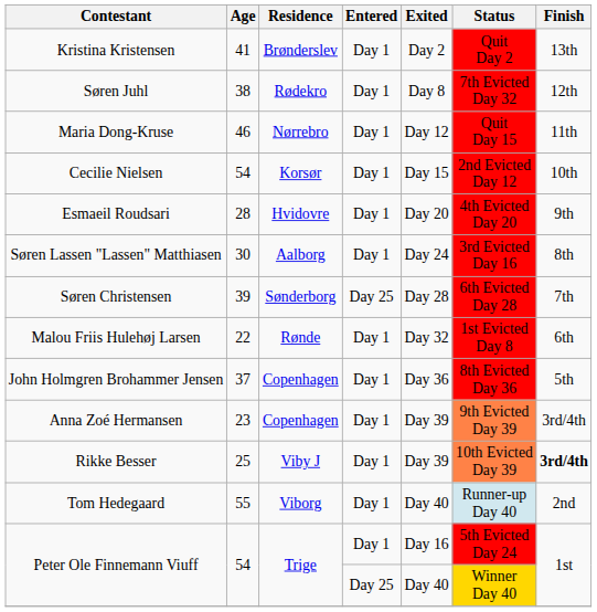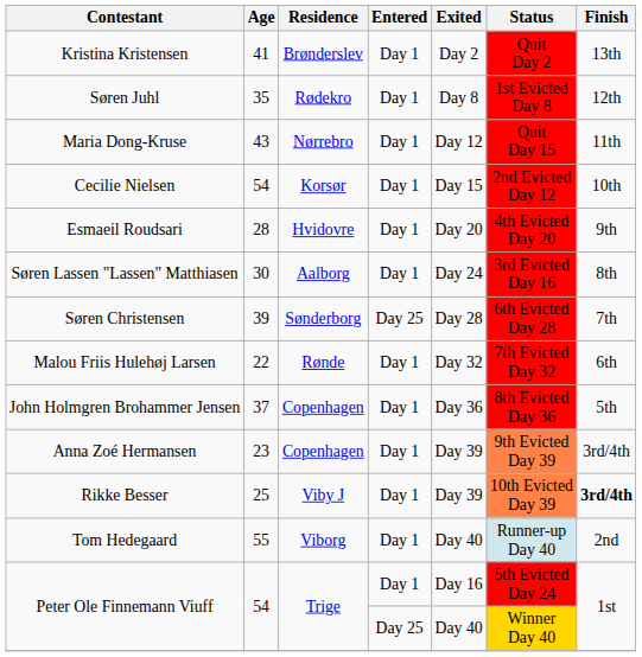 <table class="wikitable sortable" style="margin:auto; text-align:center">
 <tr>
 <th>Contestant</th>
 <th>Age</th>
 <th>Residence</th>
 <th>Entered</th>
 <th>Exited</th>
 <th>Status</th>
 <th>Finish</th>
 </tr>
 <tr>
 <td>Kristina Kristensen</td>
 <td>41</td>
 <td><a href='#'>Brønderslev</a></td>
 <td>Day 1</td>
 <td>Day 2</td>
 <td style="background:#ff0000;">Quit<br>Day 2</td>
 <td>13th</td>
 </tr>
 <tr>
 <td>Søren Juhl</td>
-<td>38</td>
+<td>35</td>
 <td><a href='#'>Rødekro</a></td>
 <td>Day 1</td>
 <td>Day 8</td>
-<td style="background:#ff0000;">7th Evicted<br>Day 32</td>
+<td style="background:#ff0000;">1st Evicted<br>Day 8</td>
 <td>12th</td>
 </tr>
 <tr>
 <td>Maria Dong-Kruse</td>
-<td>46</td>
+<td>43</td>
 <td><a href='#'>Nørrebro</a></td>
 <td>Day 1</td>
 <td>Day 12</td>
 <td style="background:#ff0000;">Quit<br>Day 15</td>
 <td>11th</td>
 </tr>
 <tr>
 <td>Cecilie Nielsen</td>
 <td>54</td>
 <td><a href='#'>Korsør</a></td>
 <td>Day 1</td>
 <td>Day 15</td>
 <td style="background:#ff0000;">2nd Evicted<br>Day 12</td>
 <td>10th</td>
 </tr>
 <tr>
 <td>Esmaeil Roudsari</td>
 <td>28</td>
 <td><a href='#'>Hvidovre</a></td>
 <td>Day 1</td>
 <td>Day 20</td>
 <td style="background:#ff0000;">4th Evicted<br>Day 20</td>
 <td>9th</td>
 </tr>
 <tr>
 <td>Søren Lassen "Lassen" Matthiasen</td>
 <td>30</td>
 <td><a href='#'>Aalborg</a></td>
 <td>Day 1</td>
 <td>Day 24</td>
 <td rowspan="1" style="background:#ff0000;">3rd Evicted<br>Day 16</td>
 <td>8th</td>
 </tr>
 <tr>
 <td>Søren Christensen</td>
 <td>39</td>
 <td><a href='#'>Sønderborg</a></td>
 <td>Day 25</td>
 <td>Day 28</td>
 <td style="background:#ff0000;">6th Evicted<br>Day 28</td>
 <td>7th</td>
 </tr>
 <tr>
 <td>Malou Friis Hulehøj Larsen</td>
 <td>22</td>
 <td><a href='#'>Rønde</a></td>
 <td>Day 1</td>
 <td>Day 32</td>
-<td style="background:#ff0000;">1st Evicted<br>Day 8</td>
+<td style="background:#ff0000;">7th Evicted<br>Day 32</td>
 <td>6th</td>
 </tr>
 <tr>
 <td>John Holmgren Brohammer Jensen</td>
 <td>37</td>
 <td><a href='#'>Copenhagen</a></td>
 <td>Day 1</td>
 <td>Day 36</td>
 <td style="background:#ff0000;">8th Evicted<br>Day 36</td>
 <td>5th</td>
 </tr>
 <tr>
 <td>Anna Zoé Hermansen</td>
 <td>23</td>
 <td><a href='#'>Copenhagen</a></td>
 <td>Day 1</td>
 <td>Day 39</td>
 <td style="background:#FF8247;">9th Evicted<br>Day 39</td>
 <td>3rd/4th</td>
 </tr>
 <tr>
 <td>Rikke Besser</td>
 <td>25</td>
 <td><a href='#'>Viby J</a></td>
 <td>Day 1</td>
 <td>Day 39</td>
 <td style="background:#FF8247;">10th Evicted<br>Day 39</td>
 <td><strong>3rd/4th</strong></td>
 </tr>
 <tr>
 <td>Tom Hedegaard</td>
 <td>55</td>
 <td><a href='#'>Viborg</a></td>
 <td>Day 1</td>
 <td>Day 40</td>
 <td style="background:#D1E8EF;">Runner-up<br>Day 40</td>
 <td>2nd</td>
 </tr>
 <tr>
 <td rowspan="2">Peter Ole Finnemann Viuff</td>
 <td rowspan="2">54</td>
 <td rowspan="2"><a href='#'>Trige</a></td>
 <td rowspan="1">Day 1</td>
 <td rowspan="1">Day 16</td>
 <td style="background:#ff0000;">5th Evicted<br>Day 24</td>
 <td rowspan="2">1st</td>
 </tr>
 <tr>
 <td rowspan="1">Day 25</td>
 <td rowspan="1">Day 40</td>
 <td rowspan="1" style="background:gold;">Winner<br>Day 40</td>
 </tr>
 <tr>
 </tr>
 </table>
